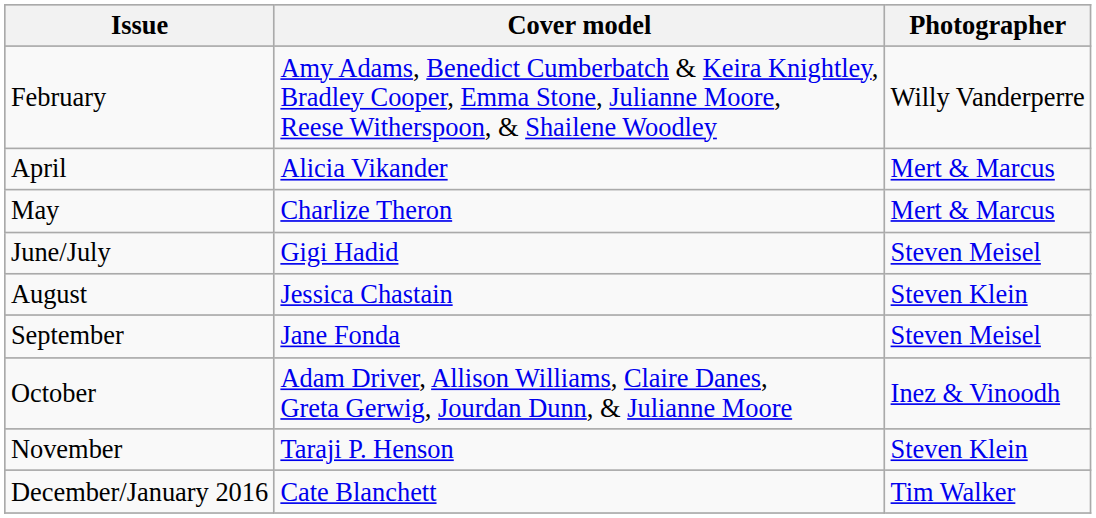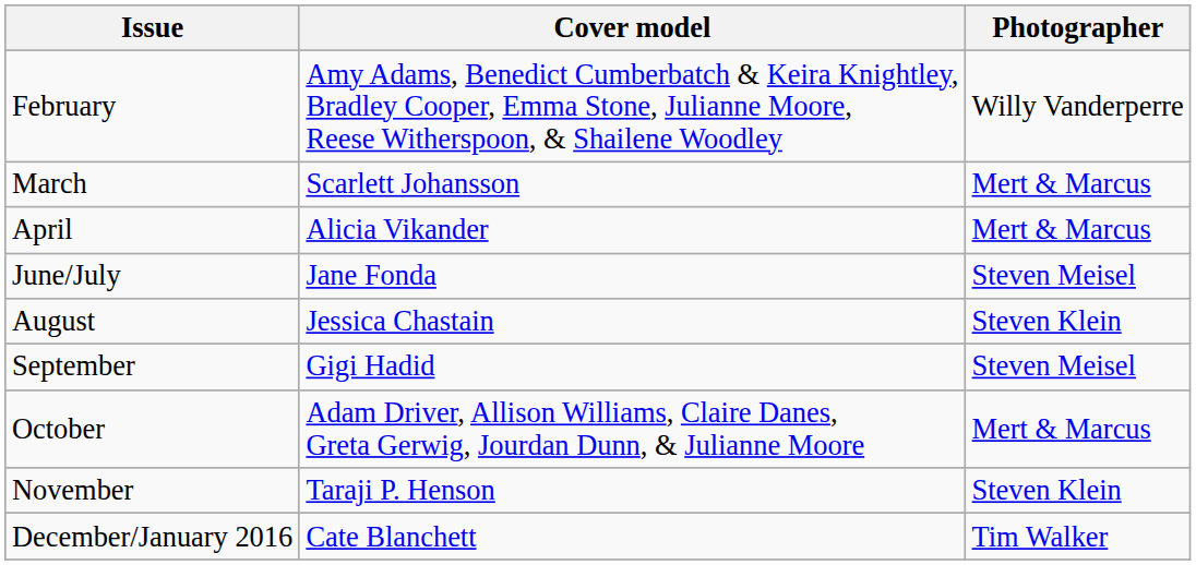 <table class="sortable wikitable">
 <tr>
 <th>Issue</th>
 <th>Cover model</th>
 <th>Photographer</th>
 </tr>
 <tr>
 <td>February</td>
 <td><a href='#'>Amy Adams</a>, <a href='#'>Benedict Cumberbatch</a> & <a href='#'>Keira Knightley</a>,<br><a href='#'>Bradley Cooper</a>, <a href='#'>Emma Stone</a>, <a href='#'>Julianne Moore</a>,<br><a href='#'>Reese Witherspoon</a>, & <a href='#'>Shailene Woodley</a></td>
 <td>Willy Vanderperre</td>
 </tr>
 <tr>
+<td>March</td>
+<td><a href='#'>Scarlett Johansson</a></td>
+<td><a href='#'>Mert & Marcus</a></td>
+</tr>
+<tr>
 <td>April</td>
 <td><a href='#'>Alicia Vikander</a></td>
 <td><a href='#'>Mert & Marcus</a></td>
 </tr>
 <tr>
-<td>May</td>
-<td><a href='#'>Charlize Theron</a></td>
-<td><a href='#'>Mert & Marcus</a></td>
-</tr>
-<tr>
 <td>June/July</td>
-<td><a href='#'>Gigi Hadid</a></td>
+<td><a href='#'>Jane Fonda</a></td>
 <td><a href='#'>Steven Meisel</a></td>
 </tr>
 <tr>
 <td>August</td>
 <td><a href='#'>Jessica Chastain</a></td>
 <td><a href='#'>Steven Klein</a></td>
 </tr>
 <tr>
 <td>September</td>
-<td><a href='#'>Jane Fonda</a></td>
+<td><a href='#'>Gigi Hadid</a></td>
 <td><a href='#'>Steven Meisel</a></td>
 </tr>
 <tr>
 <td>October</td>
 <td><a href='#'>Adam Driver</a>, <a href='#'>Allison Williams</a>, <a href='#'>Claire Danes</a>,<br><a href='#'>Greta Gerwig</a>, <a href='#'>Jourdan Dunn</a>, & <a href='#'>Julianne Moore</a></td>
-<td><a href='#'>Inez & Vinoodh</a></td>
+<td><a href='#'>Mert & Marcus</a></td>
 </tr>
 <tr>
 <td>November</td>
 <td><a href='#'>Taraji P. Henson</a></td>
 <td><a href='#'>Steven Klein</a></td>
 </tr>
 <tr>
 <td>December/January 2016</td>
 <td><a href='#'>Cate Blanchett</a></td>
 <td><a href='#'>Tim Walker</a></td>
 </tr>
 </table>
